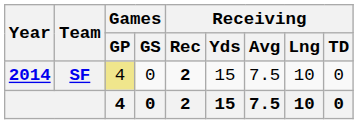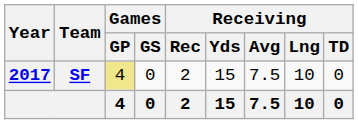 <table class=wikitable style="text-align:center;">
 <tr>
 <th rowspan="2">Year</th>
 <th rowspan="2">Team</th>
 <th colspan="2">Games</th>
 <th colspan="5">Receiving</th>
 </tr>
 <tr>
 <th>GP</th>
 <th>GS</th>
 <th>Rec</th>
 <th>Yds</th>
 <th>Avg</th>
 <th>Lng</th>
 <th>TD</th>
 </tr>
 <tr>
-<th><a href='#'>2014</a></th>
+<th><a href='#'>2017</a></th>
 <th><a href='#'>SF</a></th>
 <td style="background: khaki;">4</td>
 <td>0</td>
-<td><strong>2</strong></td>
+<td>2</td>
 <td>15</td>
 <td>7.5</td>
 <td>10</td>
 <td>0</td>
 </tr>
 <tr>
 <th colspan="2"></th>
 <th>4</th>
 <th>0</th>
 <th>2</th>
 <th>15</th>
 <th>7.5</th>
 <th>10</th>
 <th>0</th>
 </tr>
 </table>
